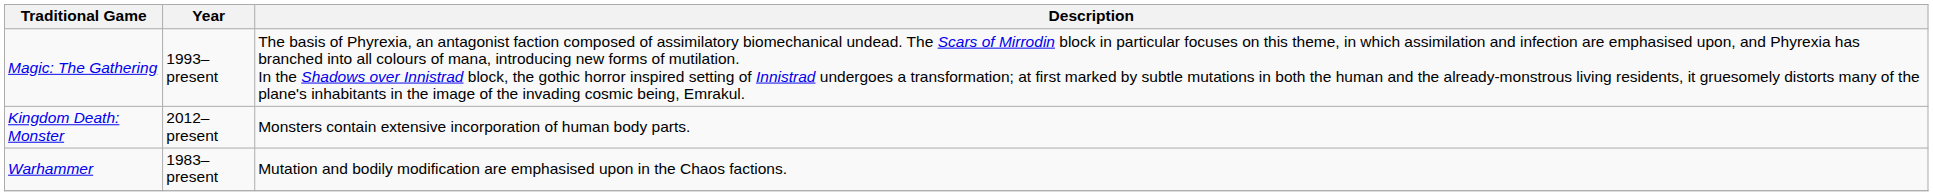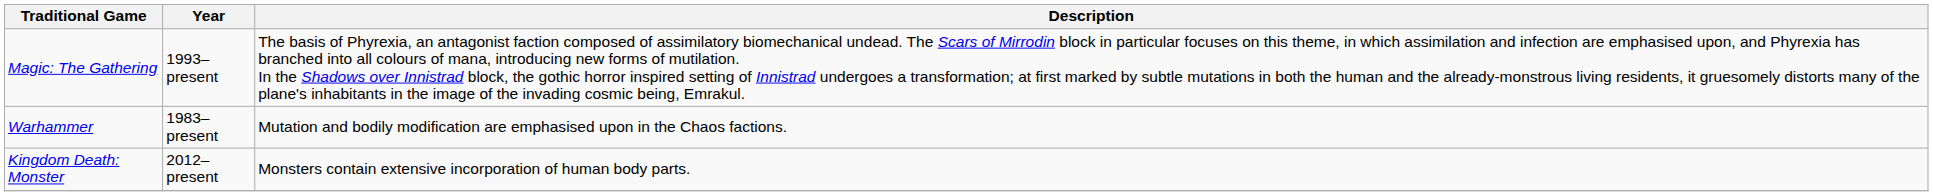 <table class="wikitable sortable" border="1" width="100%">
 <tr>
 <th scope="col">Traditional Game</th>
 <th scope="col">Year</th>
 <th scope="col" class="unsortable" style=white-space:nowrap>Description</th>
 </tr>
 <tr>
 <td><a href='#'><em>Magic: The Gathering</em></a></td>
 <td>1993–present</td>
 <td>The basis of Phyrexia, an antagonist faction composed of assimilatory biomechanical undead. The <a href='#'><em>Scars of Mirrodin</em></a> block in particular focuses on this theme, in which assimilation and infection are emphasised upon, and Phyrexia has branched into all colours of mana, introducing new forms of mutilation.<br>In the <em><a href='#'>Shadows over Innistrad</a></em> block, the gothic horror inspired setting of <em><a href='#'>Innistrad</a></em> undergoes a transformation; at first marked by subtle mutations in both the human and the already-monstrous living residents, it gruesomely distorts many of the plane's inhabitants in the image of the invading cosmic being, Emrakul.</td>
 </tr>
 <tr>
+<td><a href='#'><em>Warhammer</em></a></td>
+<td>1983–present</td>
+<td>Mutation and bodily modification are emphasised upon in the Chaos factions.</td>
+</tr>
+<tr>
 <td><a href='#'><em>Kingdom Death: Monster</em></a></td>
 <td>2012–present</td>
 <td>Monsters contain extensive incorporation of human body parts.</td>
 </tr>
 <tr>
-<td><a href='#'><em>Warhammer</em></a></td>
-<td>1983–present</td>
-<td>Mutation and bodily modification are emphasised upon in the Chaos factions.</td>
-</tr>
-<tr>
 </tr>
 </table>
